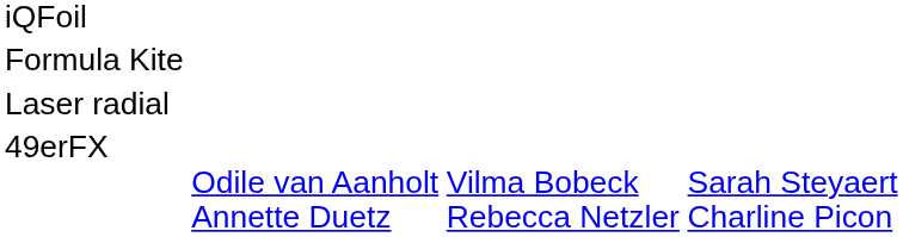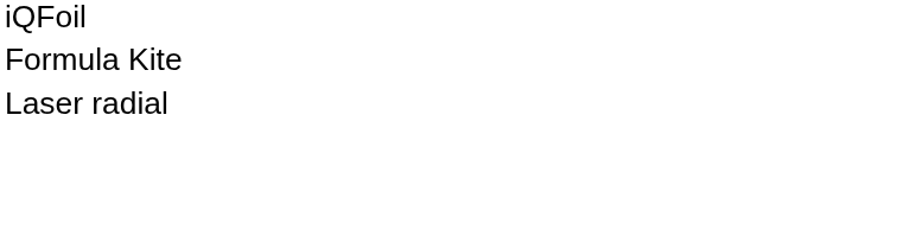 <table>
 <tr>
 <td>iQFoil<br></td>
 <td></td>
 <td></td>
 <td></td>
 </tr>
 <tr>
 <td>Formula Kite<br></td>
 <td></td>
 <td></td>
 <td></td>
 </tr>
 <tr>
 <td>Laser radial<br></td>
 <td></td>
 <td></td>
 <td></td>
 </tr>
-<tr valign=top>
-<td>49erFX<br></td>
-<td><br> <a href='#'>Odile van Aanholt</a><br><a href='#'>Annette Duetz</a></td>
-<td><br><a href='#'>Vilma Bobeck</a><br><a href='#'>Rebecca Netzler</a></td>
-<td><br><a href='#'>Sarah Steyaert</a><br><a href='#'>Charline Picon</a></td>
-</tr>
 </table>
